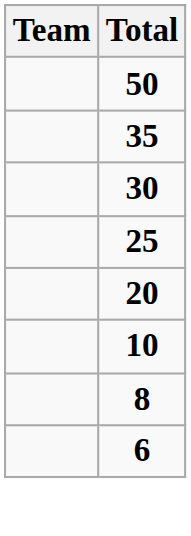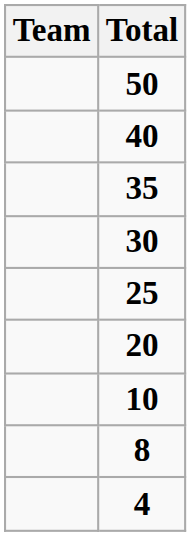 <table class=wikitable style="text-align:center">
 <tr>
 <th>Team</th>
 <th>Total</th>
 </tr>
 <tr>
 <td align=left></td>
 <td><strong>50</strong></td>
+</tr>
+<tr>
+<td align=left></td>
+<td><strong>40</strong></td>
 </tr>
 <tr>
 <td align=left></td>
 <td><strong>35</strong></td>
 </tr>
 <tr>
 <td align=left></td>
 <td><strong>30</strong></td>
 </tr>
 <tr>
 <td align=left></td>
 <td><strong>25</strong></td>
 </tr>
 <tr>
 <td align=left></td>
 <td><strong>20</strong></td>
 </tr>
 <tr>
 <td align=left></td>
 <td><strong>10</strong></td>
 </tr>
 <tr>
 <td align=left></td>
 <td><strong>8</strong></td>
 </tr>
 <tr>
 <td align=left></td>
-<td><strong>6</strong></td>
+<td><strong>4</strong></td>
 </tr>
 </table>
